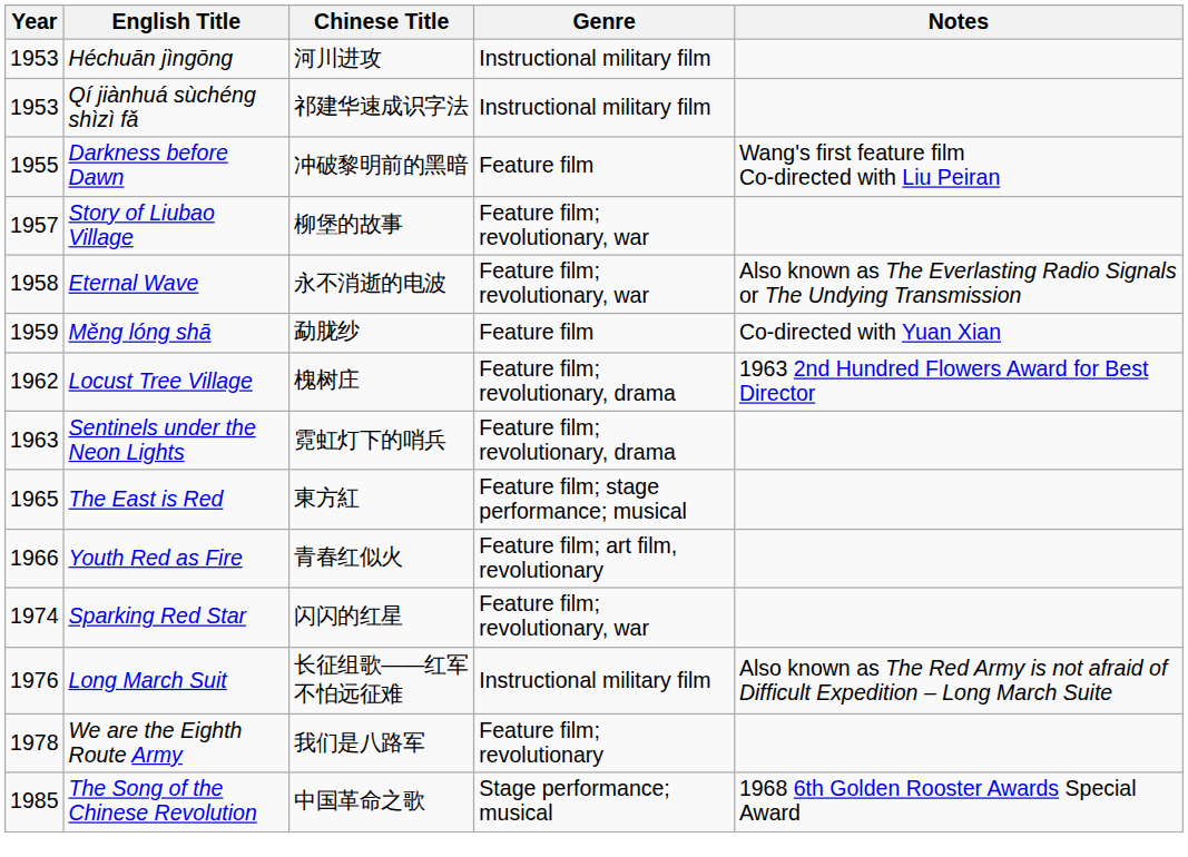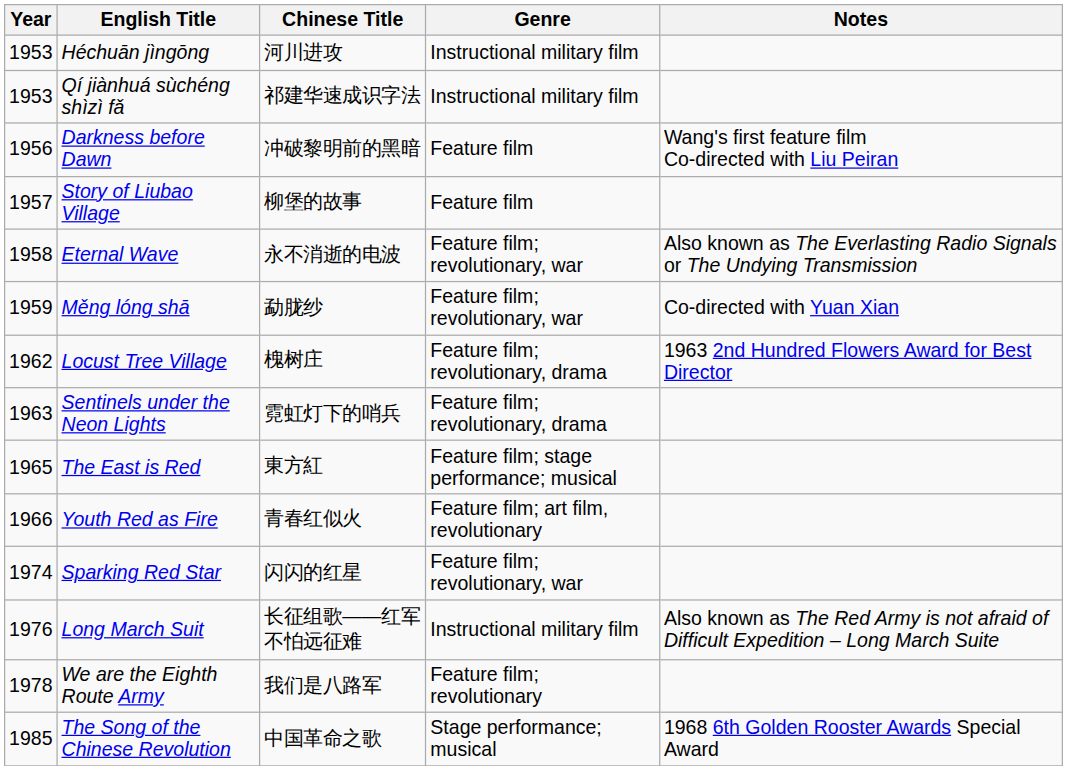 <table class="wikitable">
 <tr>
 <th>Year</th>
 <th>English Title</th>
 <th>Chinese Title</th>
 <th>Genre</th>
 <th>Notes</th>
 </tr>
 <tr>
 <td>1953</td>
 <td><em>Héchuān jìngōng</em></td>
 <td>河川进攻</td>
 <td>Instructional military film</td>
 <td></td>
 </tr>
 <tr>
 <td>1953</td>
 <td><em>Qí jiànhuá sùchéng shìzì fǎ</em></td>
 <td>祁建华速成识字法</td>
 <td>Instructional military film</td>
 <td></td>
 </tr>
 <tr>
-<td>1955</td>
+<td>1956</td>
 <td><em><a href='#'>Darkness before Dawn</a></em></td>
 <td>冲破黎明前的黑暗</td>
 <td>Feature film</td>
 <td>Wang's first feature film<br>Co-directed with <a href='#'>Liu Peiran</a></td>
 </tr>
 <tr>
 <td>1957</td>
 <td><em><a href='#'>Story of Liubao Village</a></em></td>
 <td>柳堡的故事</td>
-<td>Feature film; revolutionary, war</td>
+<td>Feature film</td>
 <td></td>
 </tr>
 <tr>
 <td>1958</td>
 <td><em><a href='#'>Eternal Wave</a></em></td>
 <td>永不消逝的电波</td>
 <td>Feature film; revolutionary, war</td>
 <td>Also known as <em>The Everlasting Radio Signals</em> or <em>The Undying Transmission</em></td>
 </tr>
 <tr>
 <td>1959</td>
 <td><em><a href='#'>Měng lóng shā</a></em></td>
 <td>勐胧纱</td>
-<td>Feature film</td>
+<td>Feature film; revolutionary, war</td>
 <td>Co-directed with <a href='#'>Yuan Xian</a></td>
 </tr>
 <tr>
 <td>1962</td>
 <td><em><a href='#'>Locust Tree Village</a></em></td>
 <td>槐树庄</td>
 <td>Feature film; revolutionary, drama</td>
 <td>1963 <a href='#'>2nd Hundred Flowers Award for Best Director</a></td>
 </tr>
 <tr>
 <td>1963</td>
 <td><em><a href='#'>Sentinels under the Neon Lights</a></em></td>
 <td>霓虹灯下的哨兵</td>
 <td>Feature film; revolutionary, drama</td>
 <td></td>
 </tr>
 <tr>
 <td>1965</td>
 <td><em><a href='#'>The East is Red</a></em></td>
 <td>東方紅</td>
 <td>Feature film; stage performance; musical</td>
 <td></td>
 </tr>
 <tr>
 <td>1966</td>
 <td><em><a href='#'>Youth Red as Fire</a></em></td>
 <td>青春红似火</td>
 <td>Feature film; art film, revolutionary</td>
 <td></td>
 </tr>
 <tr>
 <td>1974</td>
 <td><em><a href='#'>Sparking Red Star</a></em></td>
 <td>闪闪的红星</td>
 <td>Feature film; revolutionary, war</td>
 <td></td>
 </tr>
 <tr>
 <td>1976</td>
 <td><em><a href='#'>Long March Suit</a></em></td>
 <td>长征组歌——红军不怕远征难</td>
 <td>Instructional military film</td>
 <td>Also known as <em>The Red Army is not afraid of Difficult Expedition – Long March Suite</em></td>
 </tr>
 <tr>
 <td>1978</td>
 <td><em>We are the Eighth Route <a href='#'>Army</a></em></td>
 <td>我们是八路军</td>
 <td>Feature film; revolutionary</td>
 <td></td>
 </tr>
 <tr>
 <td>1985</td>
 <td><em><a href='#'>The Song of the Chinese Revolution</a></em></td>
 <td>中国革命之歌</td>
 <td>Stage performance; musical</td>
 <td>1968 <a href='#'>6th Golden Rooster Awards</a> Special Award</td>
 </tr>
 </table>
